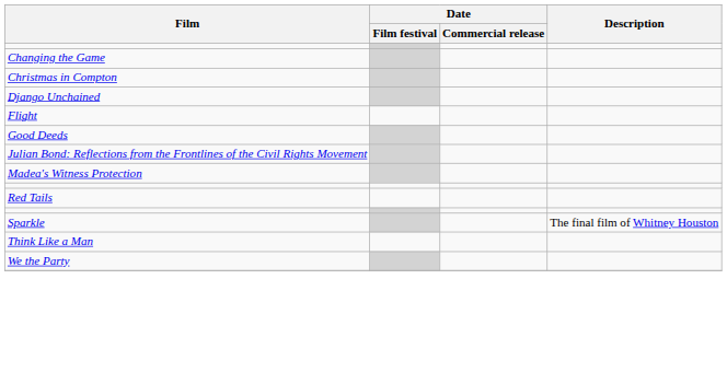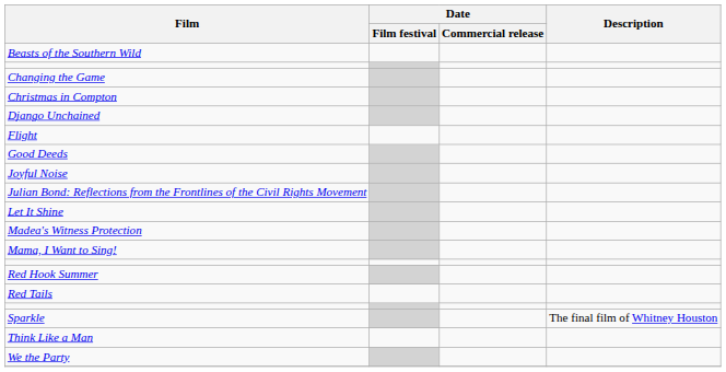 <table class="wikitable sortable">
 <tr style="background:#ccc; text-align:center;">
 <th scope="col" rowspan="2">Film</th>
 <th scope="col" colspan="2">Date</th>
 <th scope="col" rowspan="2" class="unsortable">Description</th>
 </tr>
 <tr>
 <th>Film festival</th>
 <th>Commercial release</th>
+</tr>
+<tr>
+<td><em><a href='#'>Beasts of the Southern Wild</a></em></td>
+<td></td>
+<td></td>
+<td></td>
 </tr>
 <tr>
 <td><em></em></td>
 <td style="background: lightgray"></td>
 <td></td>
 <td></td>
 </tr>
 <tr>
 <td><em><a href='#'>Changing the Game</a></em></td>
 <td style="background: lightgray"></td>
 <td></td>
 <td></td>
 </tr>
 <tr>
 <td><em><a href='#'>Christmas in Compton</a></em></td>
 <td style="background: lightgray"></td>
 <td></td>
 <td></td>
 </tr>
 <tr>
 <td><em><a href='#'>Django Unchained</a></em></td>
 <td style="background: lightgray"></td>
 <td></td>
 <td></td>
 </tr>
 <tr>
 <td><em><a href='#'>Flight</a></em></td>
 <td></td>
 <td></td>
 <td></td>
 </tr>
 <tr>
 <td><em><a href='#'>Good Deeds</a></em></td>
 <td style="background: lightgray"></td>
 <td></td>
 <td></td>
 </tr>
 <tr>
+<td><em><a href='#'>Joyful Noise</a></em></td>
+<td style="background: lightgray"></td>
+<td></td>
+<td></td>
+</tr>
+<tr>
 <td><em><a href='#'>Julian Bond: Reflections from the Frontlines of the Civil Rights Movement</a></em></td>
+<td style="background: lightgray"></td>
+<td></td>
+<td></td>
+</tr>
+<tr>
+<td><em><a href='#'>Let It Shine</a></em></td>
 <td style="background: lightgray"></td>
 <td></td>
 <td></td>
 </tr>
 <tr>
 <td><em><a href='#'>Madea's Witness Protection</a></em></td>
 <td style="background: lightgray"></td>
 <td></td>
 <td></td>
 </tr>
 <tr>
+<td><em><a href='#'>Mama, I Want to Sing!</a></em></td>
+<td style="background: lightgray"></td>
+<td></td>
+<td></td>
+</tr>
+<tr>
 <td><em></em></td>
 <td></td>
+<td></td>
+<td></td>
+</tr>
+<tr>
+<td><em><a href='#'>Red Hook Summer</a></em></td>
+<td style="background: lightgray"></td>
 <td></td>
 <td></td>
 </tr>
 <tr>
 <td><em><a href='#'>Red Tails</a></em></td>
 <td></td>
 <td></td>
 <td></td>
 </tr>
 <tr>
 <td><em></em></td>
 <td style="background: lightgray"></td>
 <td></td>
 <td></td>
 </tr>
 <tr>
 <td><em><a href='#'>Sparkle</a></em></td>
 <td style="background: lightgray"></td>
 <td></td>
 <td>The final film of <a href='#'>Whitney Houston</a></td>
 </tr>
 <tr>
 <td><em><a href='#'>Think Like a Man</a></em></td>
 <td></td>
 <td></td>
 <td></td>
 </tr>
 <tr>
 <td><em><a href='#'>We the Party</a></em></td>
 <td style="background: lightgray"></td>
 <td></td>
 <td></td>
 </tr>
 <tr>
 </tr>
 </table>
